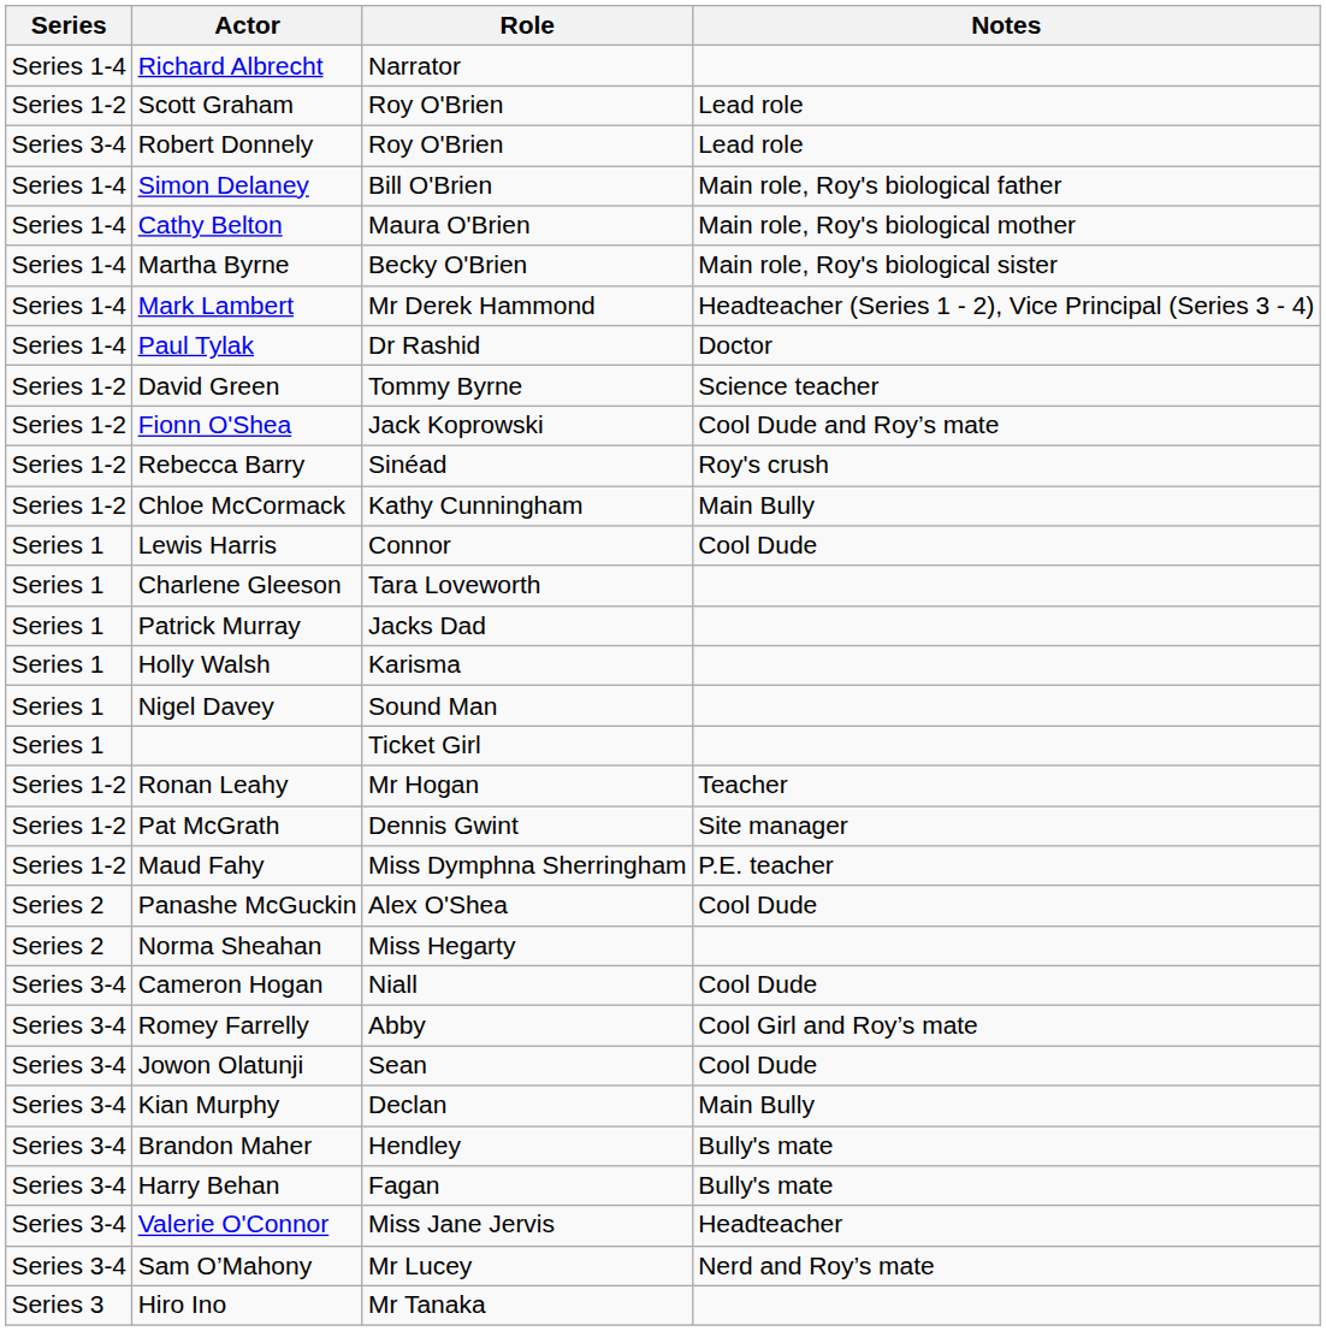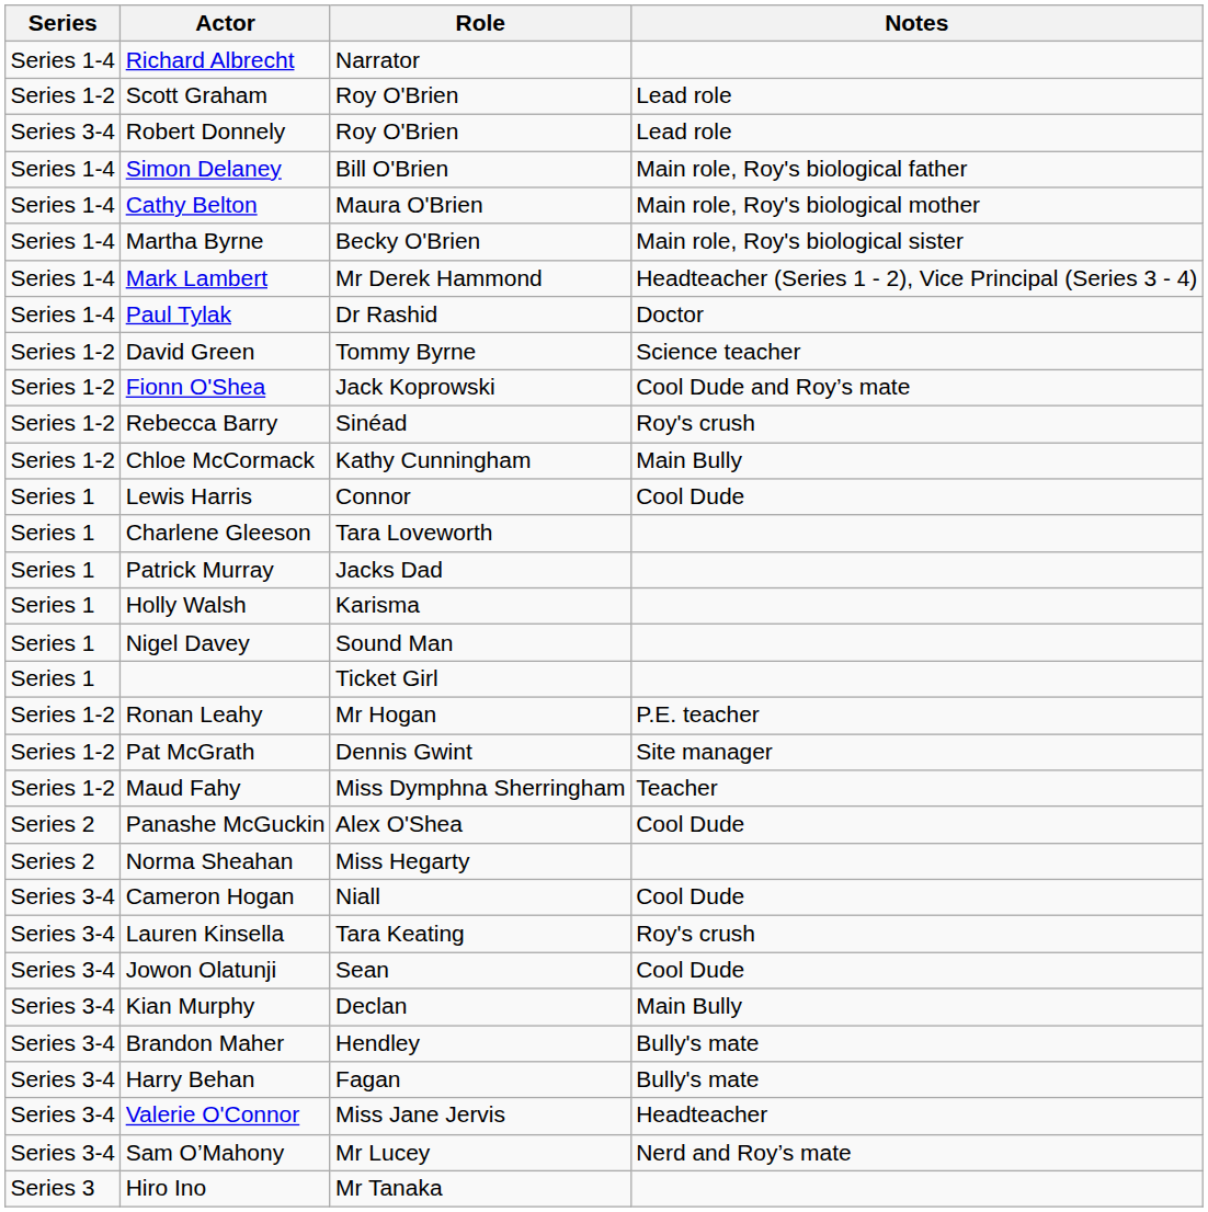 <table class="wikitable sortable">
 <tr>
 <th>Series</th>
 <th>Actor</th>
 <th>Role</th>
 <th>Notes</th>
 </tr>
 <tr>
 <td>Series 1-4</td>
 <td><a href='#'>Richard Albrecht</a></td>
 <td>Narrator</td>
 <td></td>
 </tr>
 <tr>
 <td>Series 1-2</td>
 <td>Scott Graham</td>
 <td>Roy O'Brien</td>
 <td>Lead role</td>
 </tr>
 <tr>
 <td>Series 3-4</td>
 <td>Robert Donnely</td>
 <td>Roy O'Brien</td>
 <td>Lead role</td>
 </tr>
 <tr>
 <td>Series 1-4</td>
 <td><a href='#'>Simon Delaney</a></td>
 <td>Bill O'Brien</td>
 <td>Main role, Roy's biological father</td>
 </tr>
 <tr>
 <td>Series 1-4</td>
 <td><a href='#'>Cathy Belton</a></td>
 <td>Maura O'Brien</td>
 <td>Main role, Roy's biological mother</td>
 </tr>
 <tr>
 <td>Series 1-4</td>
 <td>Martha Byrne</td>
 <td>Becky O'Brien</td>
 <td>Main role, Roy's biological sister</td>
 </tr>
 <tr>
 <td>Series 1-4</td>
 <td><a href='#'>Mark Lambert</a></td>
 <td>Mr Derek Hammond</td>
 <td>Headteacher (Series 1 - 2), Vice Principal (Series 3 - 4)</td>
 </tr>
 <tr>
 <td>Series 1-4</td>
 <td><a href='#'>Paul Tylak</a></td>
 <td>Dr Rashid</td>
 <td>Doctor</td>
 </tr>
 <tr>
 <td>Series 1-2</td>
 <td>David Green</td>
 <td>Tommy Byrne</td>
 <td>Science teacher</td>
 </tr>
 <tr>
 <td>Series 1-2</td>
 <td><a href='#'>Fionn O'Shea</a></td>
 <td>Jack Koprowski</td>
 <td>Cool Dude and Roy’s mate</td>
 </tr>
 <tr>
 <td>Series 1-2</td>
 <td>Rebecca Barry</td>
 <td>Sinéad</td>
 <td>Roy's crush</td>
 </tr>
 <tr>
 <td>Series 1-2</td>
 <td>Chloe McCormack</td>
 <td>Kathy Cunningham</td>
 <td>Main Bully</td>
 </tr>
 <tr>
 <td>Series 1</td>
 <td>Lewis Harris</td>
 <td>Connor</td>
 <td>Cool Dude</td>
 </tr>
 <tr>
 <td>Series 1</td>
 <td>Charlene Gleeson</td>
 <td>Tara Loveworth</td>
 <td></td>
 </tr>
 <tr>
 <td>Series 1</td>
 <td>Patrick Murray</td>
 <td>Jacks Dad</td>
 <td></td>
 </tr>
 <tr>
 <td>Series 1</td>
 <td>Holly Walsh</td>
 <td>Karisma</td>
 <td></td>
 </tr>
 <tr>
 <td>Series 1</td>
 <td>Nigel Davey</td>
 <td>Sound Man</td>
 <td></td>
 </tr>
 <tr>
 <td>Series 1</td>
 <td></td>
 <td>Ticket Girl</td>
 <td></td>
 </tr>
 <tr>
 <td>Series 1-2</td>
 <td>Ronan Leahy</td>
 <td>Mr Hogan</td>
-<td>Teacher</td>
+<td>P.E. teacher</td>
 </tr>
 <tr>
 <td>Series 1-2</td>
 <td>Pat McGrath</td>
 <td>Dennis Gwint</td>
 <td>Site manager</td>
 </tr>
 <tr>
 <td>Series 1-2</td>
 <td>Maud Fahy</td>
 <td>Miss Dymphna Sherringham</td>
-<td>P.E. teacher</td>
+<td>Teacher</td>
 </tr>
 <tr>
 <td>Series 2</td>
 <td>Panashe McGuckin</td>
 <td>Alex O'Shea</td>
 <td>Cool Dude</td>
 </tr>
 <tr>
 <td>Series 2</td>
 <td>Norma Sheahan</td>
 <td>Miss Hegarty</td>
 <td></td>
 </tr>
 <tr>
 <td>Series 3-4</td>
 <td>Cameron Hogan</td>
 <td>Niall</td>
 <td>Cool Dude</td>
 </tr>
 <tr>
 <td>Series 3-4</td>
-<td>Romey Farrelly</td>
-<td>Abby</td>
-<td>Cool Girl and Roy’s mate</td>
+<td>Lauren Kinsella</td>
+<td>Tara Keating</td>
+<td>Roy's crush</td>
 </tr>
 <tr>
 <td>Series 3-4</td>
 <td>Jowon Olatunji</td>
 <td>Sean</td>
 <td>Cool Dude</td>
 </tr>
 <tr>
 <td>Series 3-4</td>
 <td>Kian Murphy</td>
 <td>Declan</td>
 <td>Main Bully</td>
 </tr>
 <tr>
 <td>Series 3-4</td>
 <td>Brandon Maher</td>
 <td>Hendley</td>
 <td>Bully's mate</td>
 </tr>
 <tr>
 <td>Series 3-4</td>
 <td>Harry Behan</td>
 <td>Fagan</td>
 <td>Bully's mate</td>
 </tr>
 <tr>
 <td>Series 3-4</td>
 <td><a href='#'>Valerie O'Connor</a></td>
 <td>Miss Jane Jervis</td>
 <td>Headteacher</td>
 </tr>
 <tr>
 <td>Series 3-4</td>
 <td>Sam O’Mahony</td>
 <td>Mr Lucey</td>
 <td>Nerd and Roy’s mate</td>
 </tr>
 <tr>
 <td>Series 3</td>
 <td>Hiro Ino</td>
 <td>Mr Tanaka</td>
 <td></td>
 </tr>
 </table>
